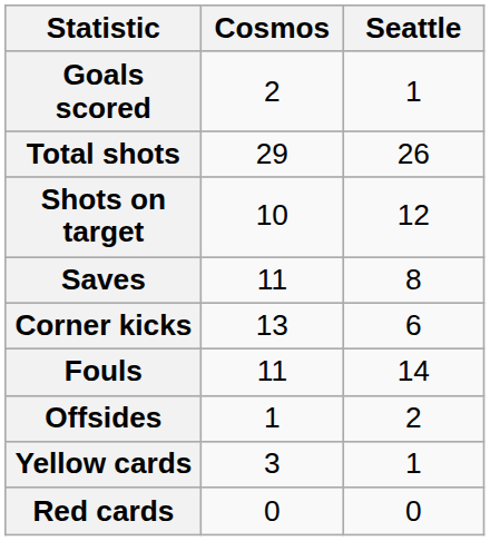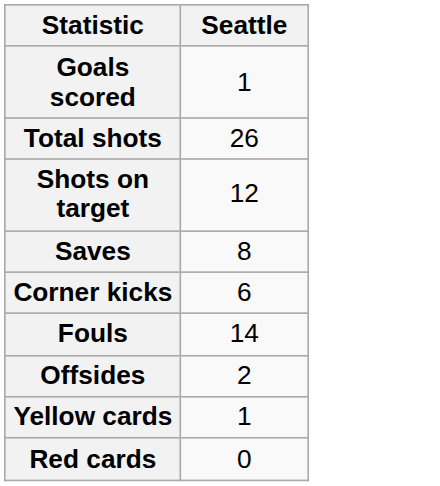 <table class="wikitable plainrowheaders" style="text-align:center">
 <tr>
 <th scope=col width=100>Statistic</th>
-<th scope=col width=70>Cosmos</th>
 <th scope=col width=70>Seattle</th>
 </tr>
 <tr>
 <th scope=row>Goals scored</th>
-<td>2</td>
 <td>1</td>
 </tr>
 <tr>
 <th scope=row>Total shots</th>
-<td>29</td>
 <td>26</td>
 </tr>
 <tr>
 <th scope=row>Shots on target</th>
-<td>10</td>
 <td>12</td>
 </tr>
 <tr>
 <th scope=row>Saves</th>
-<td>11</td>
 <td>8</td>
 </tr>
 <tr>
 <th scope=row>Corner kicks</th>
-<td>13</td>
 <td>6</td>
 </tr>
 <tr>
 <th scope=row>Fouls</th>
-<td>11</td>
 <td>14</td>
 </tr>
 <tr>
 <th scope=row>Offsides</th>
-<td>1</td>
 <td>2</td>
 </tr>
 <tr>
 <th scope=row>Yellow cards</th>
-<td>3</td>
 <td>1</td>
 </tr>
 <tr>
 <th scope=row>Red cards</th>
 <td>0</td>
-<td>0</td>
 </tr>
 </table>
